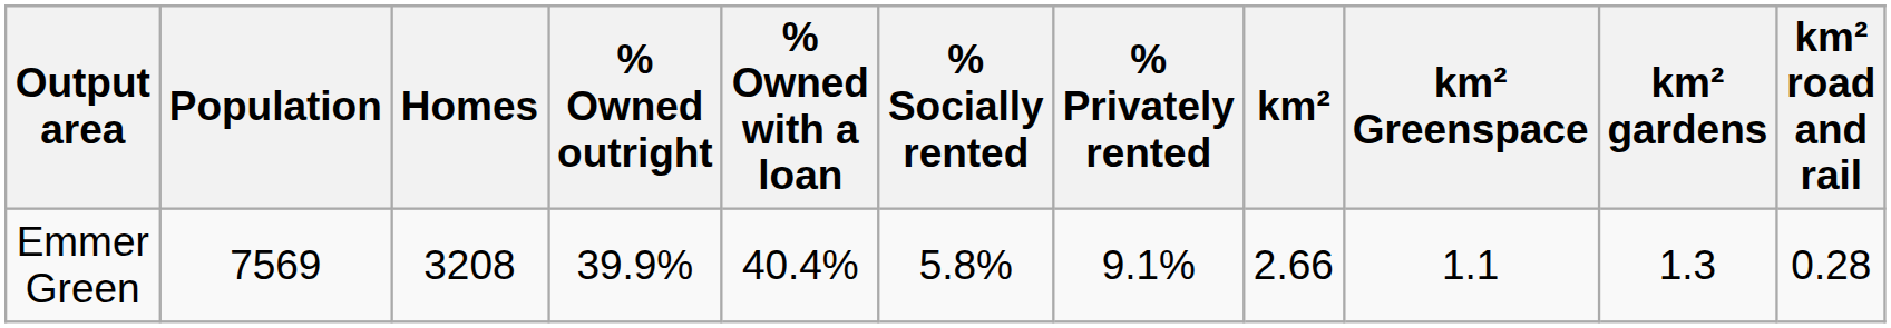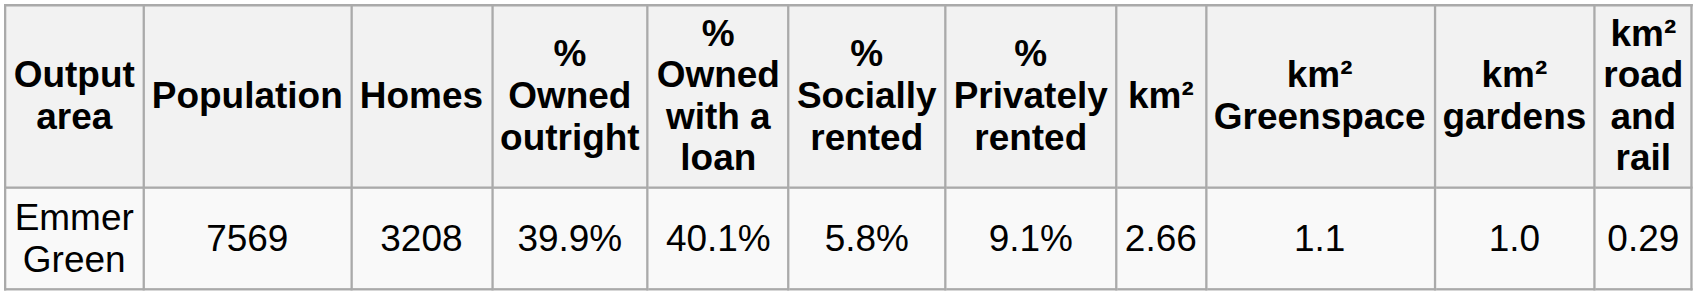 <table class="wikitable">
 <tr>
 </tr>
 <tr>
 <th>Output area</th>
 <th>Population</th>
 <th>Homes</th>
 <th>% Owned outright</th>
 <th>% Owned with a loan</th>
 <th>% Socially rented</th>
 <th>% Privately rented</th>
 <th>km²</th>
 <th>km² Greenspace</th>
 <th>km² gardens</th>
 <th>km² road and rail</th>
 </tr>
 <tr align=center>
 <td>Emmer Green</td>
 <td>7569</td>
 <td>3208</td>
 <td>39.9%</td>
-<td>40.4%</td>
+<td>40.1%</td>
 <td>5.8%</td>
 <td>9.1%</td>
 <td>2.66</td>
 <td>1.1</td>
-<td>1.3</td>
-<td>0.28</td>
+<td>1.0</td>
+<td>0.29</td>
 </tr>
 </table>
